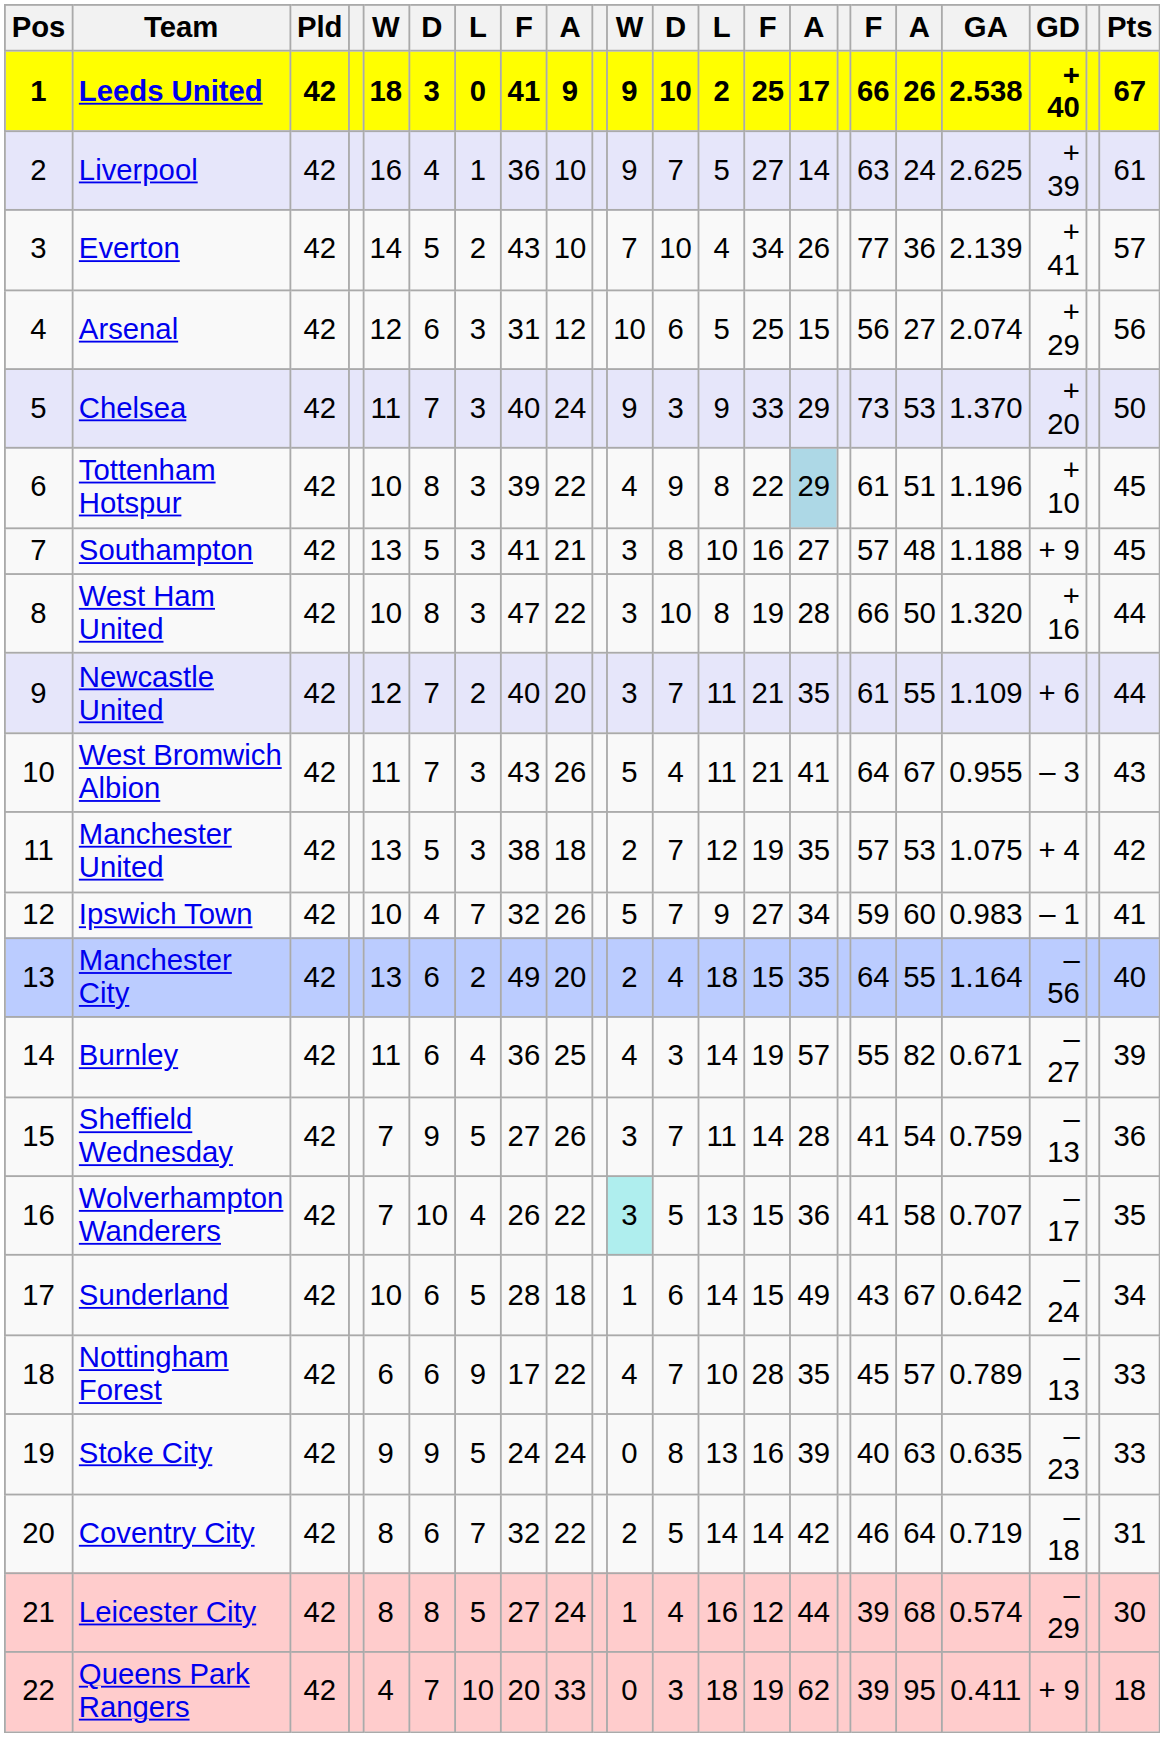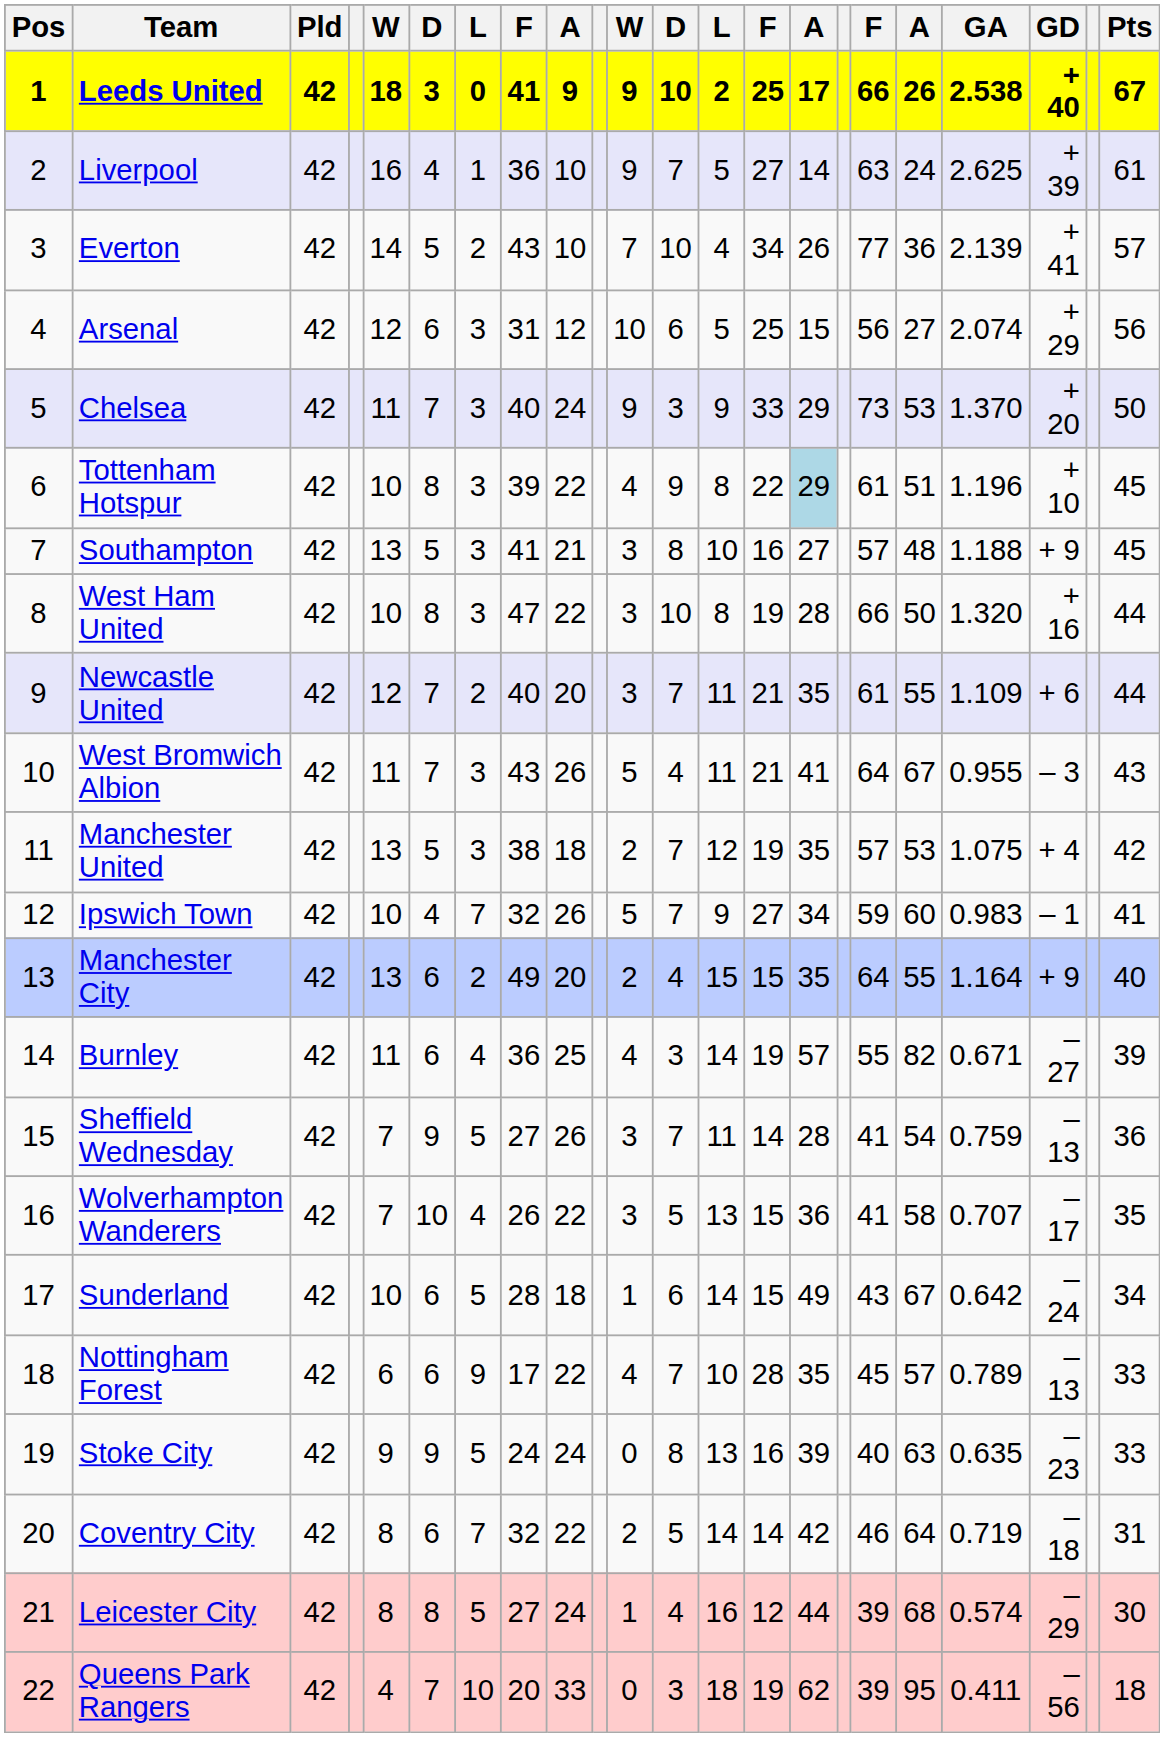 <table class="wikitable" style="text-align: center;">
 <tr>
 <th width=20>Pos</th>
 <th width=175>Team</th>
 <th width=20>Pld</th>
 <th width=20></th>
 <th width=20>W</th>
 <th width=20>D</th>
 <th width=20>L</th>
 <th width=20>F</th>
 <th width=20>A</th>
 <th width=20></th>
 <th width=20>W</th>
 <th width=20>D</th>
 <th width=20>L</th>
 <th width=20>F</th>
 <th width=20>A</th>
 <th width=20></th>
 <th width=20>F</th>
 <th width=20>A</th>
 <th width=20>GA</th>
 <th width=35>GD</th>
 <th width=20></th>
 <th width=20>Pts</th>
 </tr>
 <tr bgcolor=#FFFF00>
 <td><strong>1</strong></td>
 <td align=left><strong><a href='#'>Leeds United</a> </strong></td>
 <td><strong>42</strong></td>
 <td></td>
 <td><strong>18</strong></td>
 <td><strong>3</strong></td>
 <td><strong>0</strong></td>
 <td><strong>41</strong></td>
 <td><strong>9</strong></td>
 <td></td>
 <td><strong>9</strong></td>
 <td><strong>10</strong></td>
 <td><strong>2</strong></td>
 <td><strong>25</strong></td>
 <td><strong>17</strong></td>
 <td></td>
 <td><strong>66</strong></td>
 <td><strong>26</strong></td>
 <td><strong>2.538</strong></td>
 <td align=right><strong>+ 40</strong></td>
 <td></td>
 <td><strong>67</strong></td>
 </tr>
 <tr style="background:#E6E6FA;">
 <td>2</td>
 <td align=left><a href='#'>Liverpool</a></td>
 <td>42</td>
 <td></td>
 <td>16</td>
 <td>4</td>
 <td>1</td>
 <td>36</td>
 <td>10</td>
 <td></td>
 <td>9</td>
 <td>7</td>
 <td>5</td>
 <td>27</td>
 <td>14</td>
 <td></td>
 <td>63</td>
 <td>24</td>
 <td>2.625</td>
 <td align=right>+ 39</td>
 <td></td>
 <td>61</td>
 </tr>
 <tr>
 <td>3</td>
 <td align=left><a href='#'>Everton</a></td>
 <td>42</td>
 <td></td>
 <td>14</td>
 <td>5</td>
 <td>2</td>
 <td>43</td>
 <td>10</td>
 <td></td>
 <td>7</td>
 <td>10</td>
 <td>4</td>
 <td>34</td>
 <td>26</td>
 <td></td>
 <td>77</td>
 <td>36</td>
 <td>2.139</td>
 <td align=right>+ 41</td>
 <td></td>
 <td>57</td>
 </tr>
 <tr>
 <td>4</td>
 <td align=left><a href='#'>Arsenal</a></td>
 <td>42</td>
 <td></td>
 <td>12</td>
 <td>6</td>
 <td>3</td>
 <td>31</td>
 <td>12</td>
 <td></td>
 <td>10</td>
 <td>6</td>
 <td>5</td>
 <td>25</td>
 <td>15</td>
 <td></td>
 <td>56</td>
 <td>27</td>
 <td>2.074</td>
 <td align=right>+ 29</td>
 <td></td>
 <td>56</td>
 </tr>
 <tr style="background:#E6E6FA;">
 <td>5</td>
 <td align=left><a href='#'>Chelsea</a></td>
 <td>42</td>
 <td></td>
 <td>11</td>
 <td>7</td>
 <td>3</td>
 <td>40</td>
 <td>24</td>
 <td></td>
 <td>9</td>
 <td>3</td>
 <td>9</td>
 <td>33</td>
 <td>29</td>
 <td></td>
 <td>73</td>
 <td>53</td>
 <td>1.370</td>
 <td align=right>+ 20</td>
 <td></td>
 <td>50</td>
 </tr>
 <tr>
 <td>6</td>
 <td align=left><a href='#'>Tottenham Hotspur</a></td>
 <td>42</td>
 <td></td>
 <td>10</td>
 <td>8</td>
 <td>3</td>
 <td>39</td>
 <td>22</td>
 <td></td>
 <td>4</td>
 <td>9</td>
 <td>8</td>
 <td>22</td>
 <td style="background: lightblue;">29</td>
 <td></td>
 <td>61</td>
 <td>51</td>
 <td>1.196</td>
 <td align=right>+ 10</td>
 <td></td>
 <td>45</td>
 </tr>
 <tr>
 <td>7</td>
 <td align=left><a href='#'>Southampton</a></td>
 <td>42</td>
 <td></td>
 <td>13</td>
 <td>5</td>
 <td>3</td>
 <td>41</td>
 <td>21</td>
 <td></td>
 <td>3</td>
 <td>8</td>
 <td>10</td>
 <td>16</td>
 <td>27</td>
 <td></td>
 <td>57</td>
 <td>48</td>
 <td>1.188</td>
 <td align=right>+ 9</td>
 <td></td>
 <td>45</td>
 </tr>
 <tr>
 <td>8</td>
 <td align=left><a href='#'>West Ham United</a></td>
 <td>42</td>
 <td></td>
 <td>10</td>
 <td>8</td>
 <td>3</td>
 <td>47</td>
 <td>22</td>
 <td></td>
 <td>3</td>
 <td>10</td>
 <td>8</td>
 <td>19</td>
 <td>28</td>
 <td></td>
 <td>66</td>
 <td>50</td>
 <td>1.320</td>
 <td align=right>+ 16</td>
 <td></td>
 <td>44</td>
 </tr>
 <tr style="background:#E6E6FA;">
 <td>9</td>
 <td align=left><a href='#'>Newcastle United</a></td>
 <td>42</td>
 <td></td>
 <td>12</td>
 <td>7</td>
 <td>2</td>
 <td>40</td>
 <td>20</td>
 <td></td>
 <td>3</td>
 <td>7</td>
 <td>11</td>
 <td>21</td>
 <td>35</td>
 <td></td>
 <td>61</td>
 <td>55</td>
 <td>1.109</td>
 <td align=right>+ 6</td>
 <td></td>
 <td>44</td>
 </tr>
 <tr>
 <td>10</td>
 <td align=left><a href='#'>West Bromwich Albion</a></td>
 <td>42</td>
 <td></td>
 <td>11</td>
 <td>7</td>
 <td>3</td>
 <td>43</td>
 <td>26</td>
 <td></td>
 <td>5</td>
 <td>4</td>
 <td>11</td>
 <td>21</td>
 <td>41</td>
 <td></td>
 <td>64</td>
 <td>67</td>
 <td>0.955</td>
 <td align=right>– 3</td>
 <td></td>
 <td>43</td>
 </tr>
 <tr>
 <td>11</td>
 <td align=left><a href='#'>Manchester United</a></td>
 <td>42</td>
 <td></td>
 <td>13</td>
 <td>5</td>
 <td>3</td>
 <td>38</td>
 <td>18</td>
 <td></td>
 <td>2</td>
 <td>7</td>
 <td>12</td>
 <td>19</td>
 <td>35</td>
 <td></td>
 <td>57</td>
 <td>53</td>
 <td>1.075</td>
 <td align=right>+ 4</td>
 <td></td>
 <td>42</td>
 </tr>
 <tr>
 <td>12</td>
 <td align=left><a href='#'>Ipswich Town</a></td>
 <td>42</td>
 <td></td>
 <td>10</td>
 <td>4</td>
 <td>7</td>
 <td>32</td>
 <td>26</td>
 <td></td>
 <td>5</td>
 <td>7</td>
 <td>9</td>
 <td>27</td>
 <td>34</td>
 <td></td>
 <td>59</td>
 <td>60</td>
 <td>0.983</td>
 <td align=right>– 1</td>
 <td></td>
 <td>41</td>
 </tr>
 <tr style="background:#bbccff;">
 <td>13</td>
 <td align=left><a href='#'>Manchester City</a></td>
 <td>42</td>
 <td></td>
 <td>13</td>
 <td>6</td>
 <td>2</td>
 <td>49</td>
 <td>20</td>
 <td></td>
 <td>2</td>
 <td>4</td>
-<td>18</td>
+<td>15</td>
 <td>15</td>
 <td>35</td>
 <td></td>
 <td>64</td>
 <td>55</td>
 <td>1.164</td>
-<td align=right>– 56</td>
+<td align=right>+ 9</td>
 <td></td>
 <td>40</td>
 </tr>
 <tr>
 <td>14</td>
 <td align=left><a href='#'>Burnley</a></td>
 <td>42</td>
 <td></td>
 <td>11</td>
 <td>6</td>
 <td>4</td>
 <td>36</td>
 <td>25</td>
 <td></td>
 <td>4</td>
 <td>3</td>
 <td>14</td>
 <td>19</td>
 <td>57</td>
 <td></td>
 <td>55</td>
 <td>82</td>
 <td>0.671</td>
 <td align=right>– 27</td>
 <td></td>
 <td>39</td>
 </tr>
 <tr>
 <td>15</td>
 <td align=left><a href='#'>Sheffield Wednesday</a></td>
 <td>42</td>
 <td></td>
 <td>7</td>
 <td>9</td>
 <td>5</td>
 <td>27</td>
 <td>26</td>
 <td></td>
 <td>3</td>
 <td>7</td>
 <td>11</td>
 <td>14</td>
 <td>28</td>
 <td></td>
 <td>41</td>
 <td>54</td>
 <td>0.759</td>
 <td align=right>– 13</td>
 <td></td>
 <td>36</td>
 </tr>
 <tr>
 <td>16</td>
 <td align=left><a href='#'>Wolverhampton Wanderers</a></td>
 <td>42</td>
 <td></td>
 <td>7</td>
 <td>10</td>
 <td>4</td>
 <td>26</td>
 <td>22</td>
 <td></td>
-<td style="background: paleturquoise;">3</td>
+<td>3</td>
 <td>5</td>
 <td>13</td>
 <td>15</td>
 <td>36</td>
 <td></td>
 <td>41</td>
 <td>58</td>
 <td>0.707</td>
 <td align=right>– 17</td>
 <td></td>
 <td>35</td>
 </tr>
 <tr>
 <td>17</td>
 <td align=left><a href='#'>Sunderland</a></td>
 <td>42</td>
 <td></td>
 <td>10</td>
 <td>6</td>
 <td>5</td>
 <td>28</td>
 <td>18</td>
 <td></td>
 <td>1</td>
 <td>6</td>
 <td>14</td>
 <td>15</td>
 <td>49</td>
 <td></td>
 <td>43</td>
 <td>67</td>
 <td>0.642</td>
 <td align=right>– 24</td>
 <td></td>
 <td>34</td>
 </tr>
 <tr>
 <td>18</td>
 <td align=left><a href='#'>Nottingham Forest</a></td>
 <td>42</td>
 <td></td>
 <td>6</td>
 <td>6</td>
 <td>9</td>
 <td>17</td>
 <td>22</td>
 <td></td>
 <td>4</td>
 <td>7</td>
 <td>10</td>
 <td>28</td>
 <td>35</td>
 <td></td>
 <td>45</td>
 <td>57</td>
 <td>0.789</td>
 <td align=right>– 13</td>
 <td></td>
 <td>33</td>
 </tr>
 <tr>
 <td>19</td>
 <td align=left><a href='#'>Stoke City</a></td>
 <td>42</td>
 <td></td>
 <td>9</td>
 <td>9</td>
 <td>5</td>
 <td>24</td>
 <td>24</td>
 <td></td>
 <td>0</td>
 <td>8</td>
 <td>13</td>
 <td>16</td>
 <td>39</td>
 <td></td>
 <td>40</td>
 <td>63</td>
 <td>0.635</td>
 <td align=right>– 23</td>
 <td></td>
 <td>33</td>
 </tr>
 <tr>
 <td>20</td>
 <td align=left><a href='#'>Coventry City</a></td>
 <td>42</td>
 <td></td>
 <td>8</td>
 <td>6</td>
 <td>7</td>
 <td>32</td>
 <td>22</td>
 <td></td>
 <td>2</td>
 <td>5</td>
 <td>14</td>
 <td>14</td>
 <td>42</td>
 <td></td>
 <td>46</td>
 <td>64</td>
 <td>0.719</td>
 <td align=right>– 18</td>
 <td></td>
 <td>31</td>
 </tr>
 <tr bgcolor="#FFCCCC">
 <td>21</td>
 <td align=left><a href='#'>Leicester City</a></td>
 <td>42</td>
 <td></td>
 <td>8</td>
 <td>8</td>
 <td>5</td>
 <td>27</td>
 <td>24</td>
 <td></td>
 <td>1</td>
 <td>4</td>
 <td>16</td>
 <td>12</td>
 <td>44</td>
 <td></td>
 <td>39</td>
 <td>68</td>
 <td>0.574</td>
 <td align=right>– 29</td>
 <td></td>
 <td>30</td>
 </tr>
 <tr bgcolor="#FFCCCC">
 <td>22</td>
 <td align=left><a href='#'>Queens Park Rangers</a></td>
 <td>42</td>
 <td></td>
 <td>4</td>
 <td>7</td>
 <td>10</td>
 <td>20</td>
 <td>33</td>
 <td></td>
 <td>0</td>
 <td>3</td>
 <td>18</td>
 <td>19</td>
 <td>62</td>
 <td></td>
 <td>39</td>
 <td>95</td>
 <td>0.411</td>
-<td align=right>+ 9</td>
+<td align=right>– 56</td>
 <td></td>
 <td>18</td>
 </tr>
 </table>
